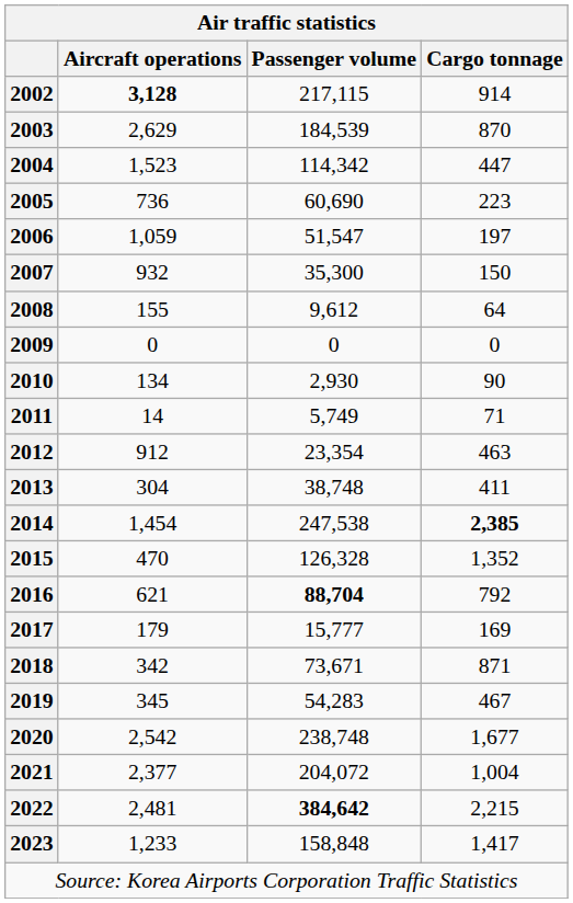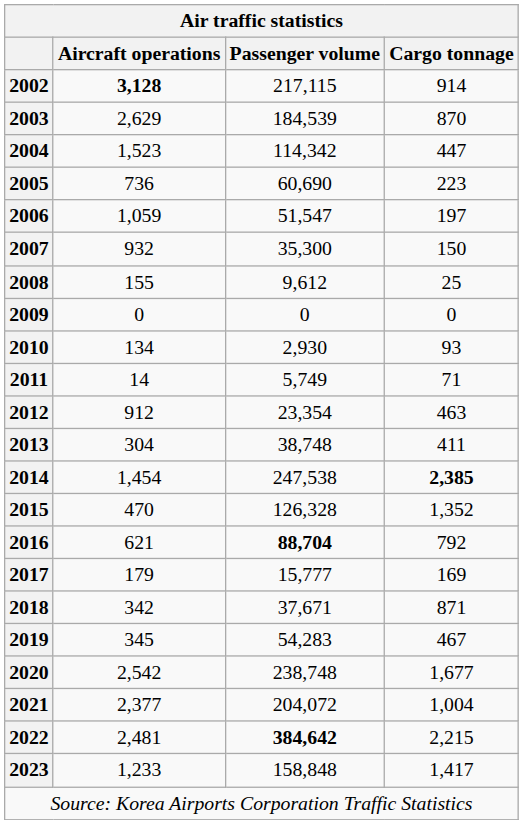 <table class="wikitable sortable"; style="text-align: center; font-size: 95%">
 <tr>
 <th colspan="4">Air traffic statistics</th>
 </tr>
 <tr>
 <th></th>
 <th>Aircraft operations</th>
 <th>Passenger volume</th>
 <th>Cargo tonnage</th>
 </tr>
 <tr>
 <th>2002</th>
 <td><strong>3,128</strong></td>
 <td>217,115</td>
 <td>914</td>
 </tr>
 <tr>
 <th>2003</th>
 <td>2,629</td>
 <td>184,539</td>
 <td>870</td>
 </tr>
 <tr>
 <th>2004</th>
 <td>1,523</td>
 <td>114,342</td>
 <td>447</td>
 </tr>
 <tr>
 <th>2005</th>
 <td>736</td>
 <td>60,690</td>
 <td>223</td>
 </tr>
 <tr>
 <th>2006</th>
 <td>1,059</td>
 <td>51,547</td>
 <td>197</td>
 </tr>
 <tr>
 <th>2007</th>
 <td>932</td>
 <td>35,300</td>
 <td>150</td>
 </tr>
 <tr>
 <th>2008</th>
 <td>155</td>
 <td>9,612</td>
-<td>64</td>
+<td>25</td>
 </tr>
 <tr>
 <th>2009</th>
 <td>0</td>
 <td>0</td>
 <td>0</td>
 </tr>
 <tr>
 <th>2010</th>
 <td>134</td>
 <td>2,930</td>
-<td>90</td>
+<td>93</td>
 </tr>
 <tr>
 <th>2011</th>
 <td>14</td>
 <td>5,749</td>
 <td>71</td>
 </tr>
 <tr>
 <th>2012</th>
 <td>912</td>
 <td>23,354</td>
 <td>463</td>
 </tr>
 <tr>
 <th>2013</th>
 <td>304</td>
 <td>38,748</td>
 <td>411</td>
 </tr>
 <tr>
 <th>2014</th>
 <td>1,454</td>
 <td>247,538</td>
 <td><strong>2,385</strong></td>
 </tr>
 <tr>
 <th>2015</th>
 <td>470</td>
 <td>126,328</td>
 <td>1,352</td>
 </tr>
 <tr>
 <th>2016</th>
 <td>621</td>
 <td><strong>88,704</strong></td>
 <td>792</td>
 </tr>
 <tr>
 <th>2017</th>
 <td>179</td>
 <td>15,777</td>
 <td>169</td>
 </tr>
 <tr>
 <th>2018</th>
 <td>342</td>
-<td>73,671</td>
+<td>37,671</td>
 <td>871</td>
 </tr>
 <tr>
 <th>2019</th>
 <td>345</td>
 <td>54,283</td>
 <td>467</td>
 </tr>
 <tr>
 <th>2020</th>
 <td>2,542</td>
 <td>238,748</td>
 <td>1,677</td>
 </tr>
 <tr>
 <th>2021</th>
 <td>2,377</td>
 <td>204,072</td>
 <td>1,004</td>
 </tr>
 <tr>
 <th>2022</th>
 <td>2,481</td>
 <td><strong>384,642</strong></td>
 <td>2,215</td>
 </tr>
 <tr>
 <th>2023</th>
 <td>1,233</td>
 <td>158,848</td>
 <td>1,417</td>
 </tr>
 <tr>
 <td colspan="4"><em>Source: Korea Airports Corporation Traffic Statistics</em></td>
 </tr>
 </table>
